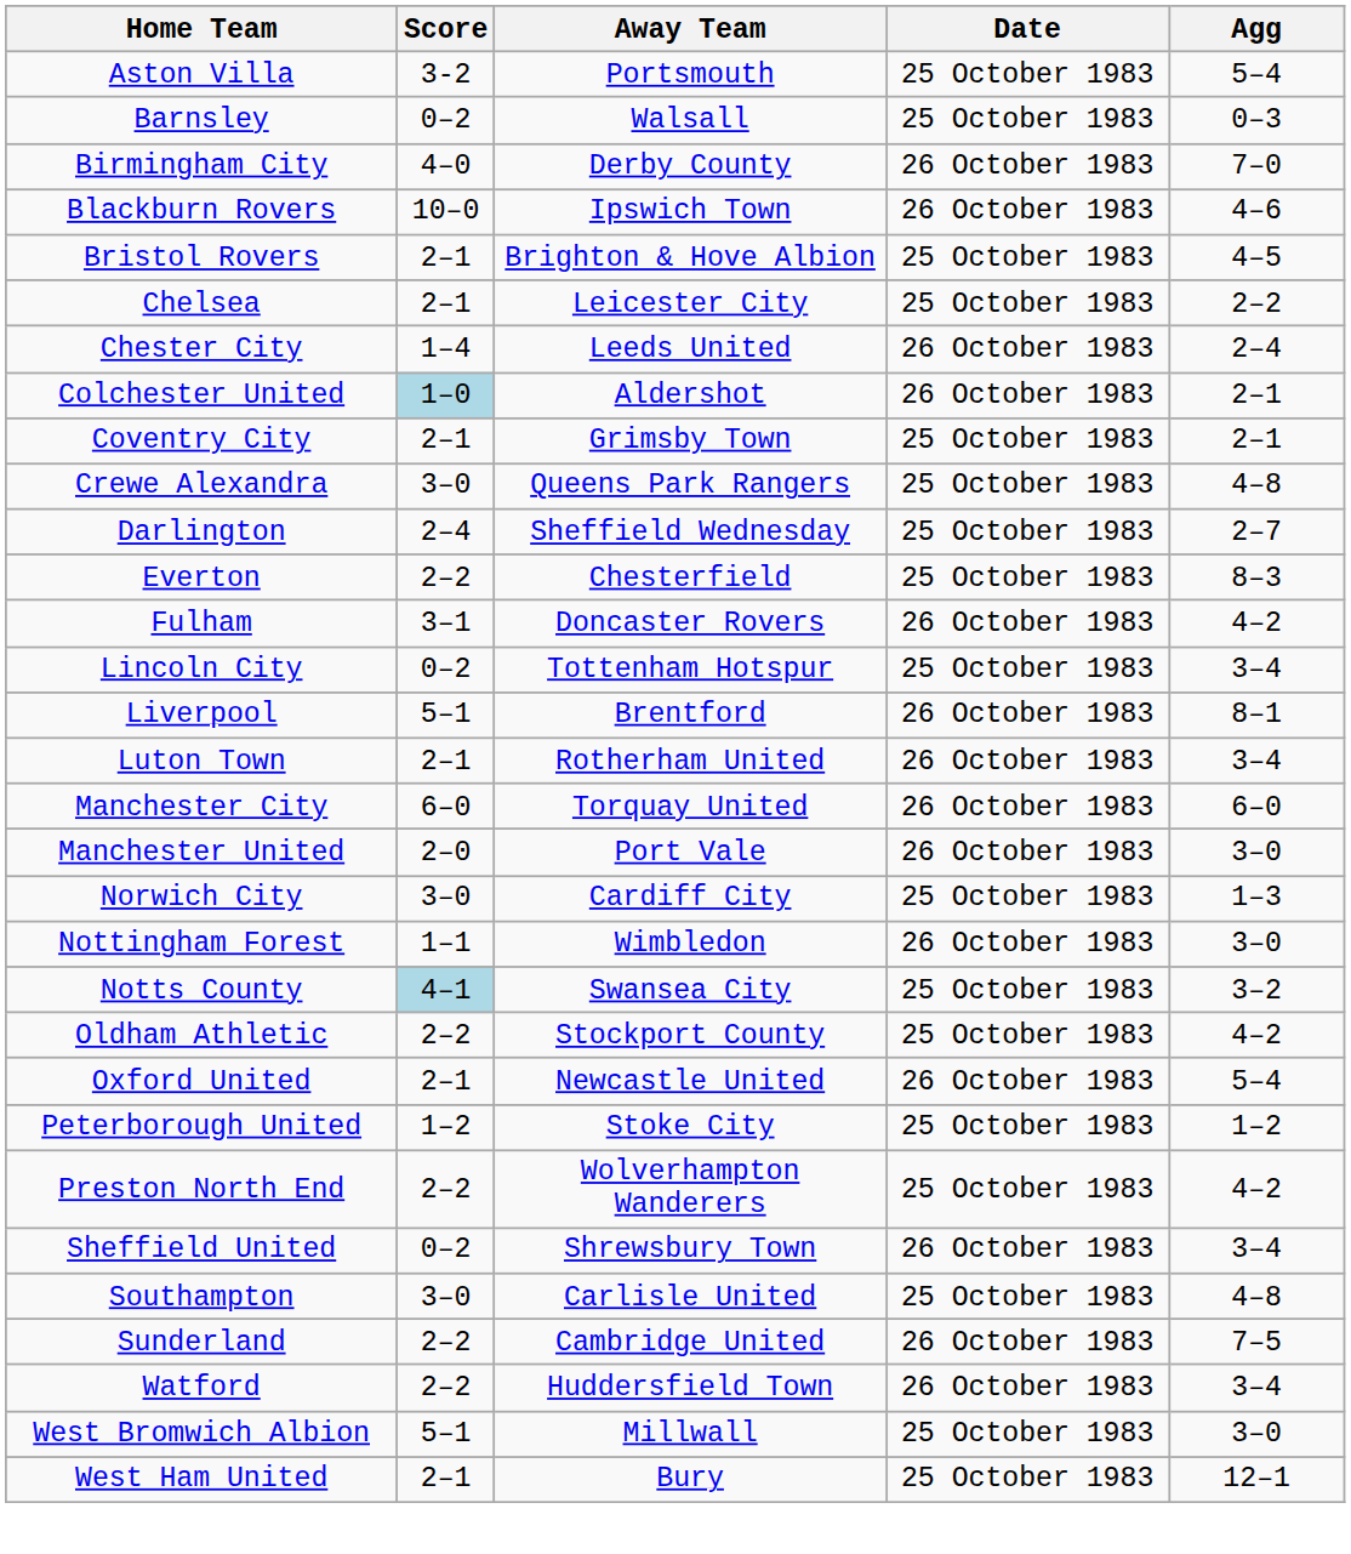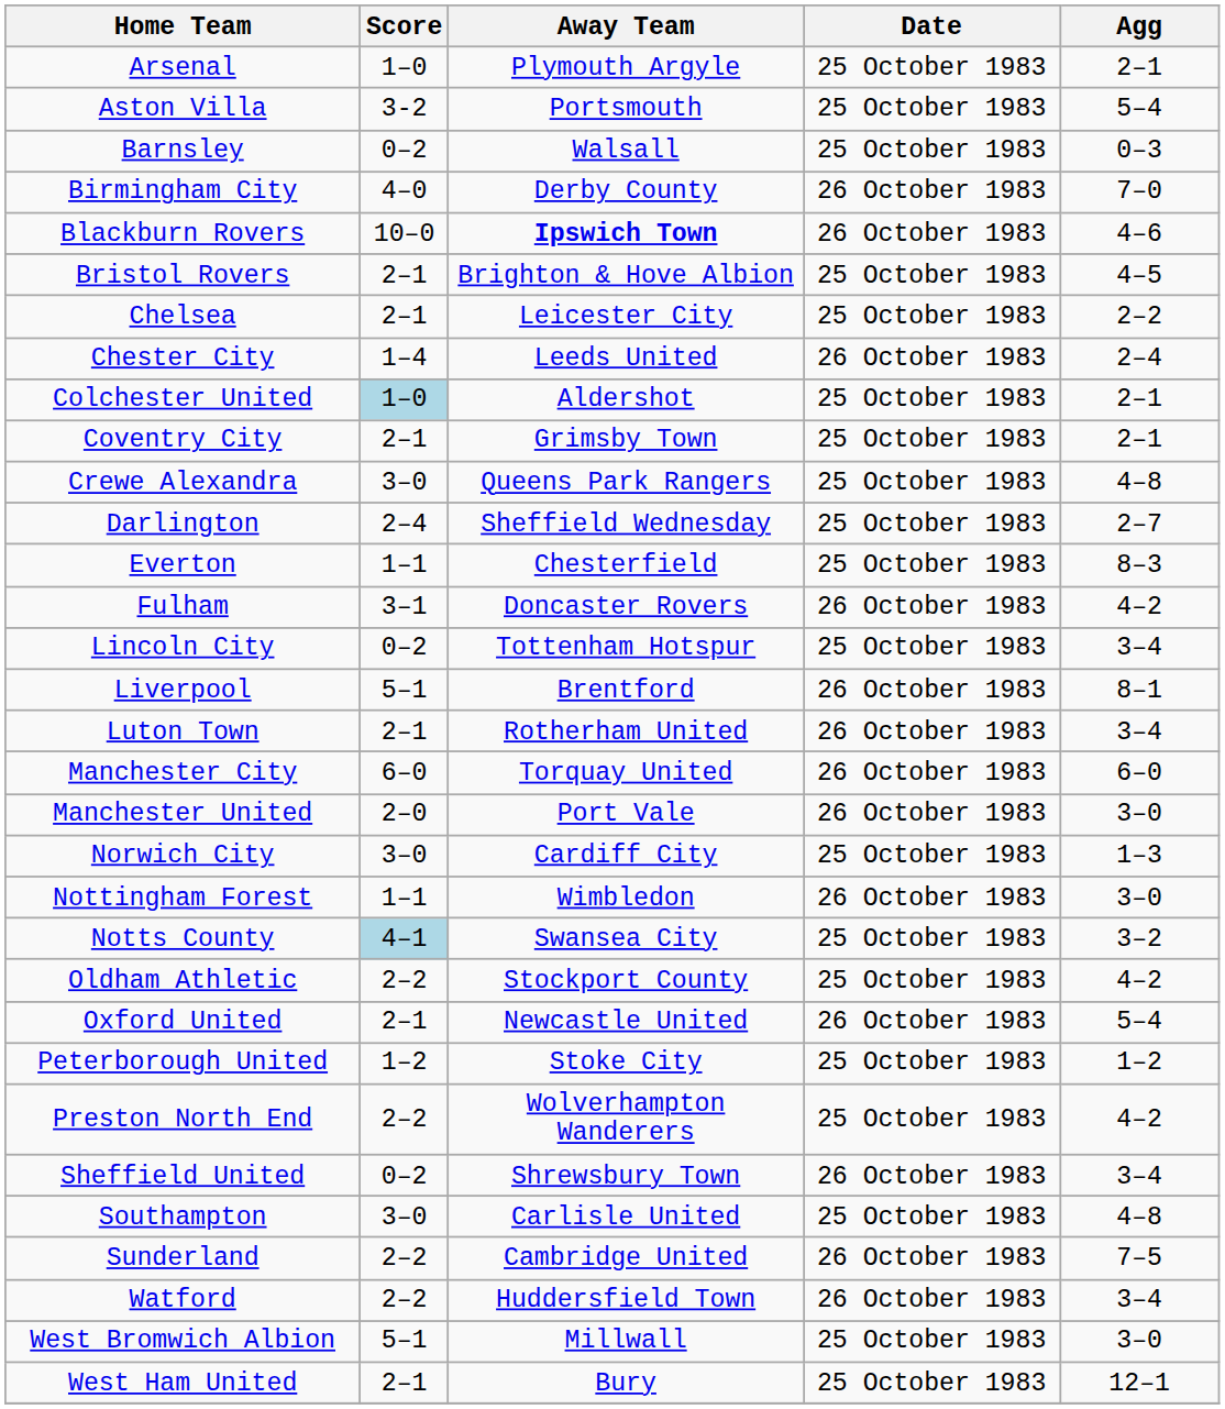 <table class="wikitable" style="text-align:center;">
 <tr>
 <th width=175>Home Team</th>
 <th width=20>Score</th>
 <th width=175>Away Team</th>
 <th width=125>Date</th>
 <th width= 75>Agg</th>
+</tr>
+<tr>
+<td><a href='#'>Arsenal</a></td>
+<td>1–0</td>
+<td><a href='#'>Plymouth Argyle</a></td>
+<td>25 October 1983</td>
+<td>2–1</td>
 </tr>
 <tr>
 <td><a href='#'>Aston Villa</a></td>
 <td>3-2</td>
 <td><a href='#'>Portsmouth</a></td>
 <td>25 October 1983</td>
 <td>5–4</td>
 </tr>
 <tr>
 <td><a href='#'>Barnsley</a></td>
 <td>0–2</td>
 <td><a href='#'>Walsall</a></td>
 <td>25 October 1983</td>
 <td>0–3</td>
 </tr>
 <tr>
 <td><a href='#'>Birmingham City</a></td>
 <td>4–0</td>
 <td><a href='#'>Derby County</a></td>
 <td>26 October 1983</td>
 <td>7–0</td>
 </tr>
 <tr>
 <td><a href='#'>Blackburn Rovers</a></td>
 <td>10–0</td>
-<td><a href='#'>Ipswich Town</a></td>
+<td><strong><a href='#'>Ipswich Town</a></strong></td>
 <td>26 October 1983</td>
 <td>4–6</td>
 </tr>
 <tr>
 <td><a href='#'>Bristol Rovers</a></td>
 <td>2–1</td>
 <td><a href='#'>Brighton & Hove Albion</a></td>
 <td>25 October 1983</td>
 <td>4–5</td>
 </tr>
 <tr>
 <td><a href='#'>Chelsea</a></td>
 <td>2–1</td>
 <td><a href='#'>Leicester City</a></td>
 <td>25 October 1983</td>
 <td>2–2</td>
 </tr>
 <tr>
 <td><a href='#'>Chester City</a></td>
 <td>1–4</td>
 <td><a href='#'>Leeds United</a></td>
 <td>26 October 1983</td>
 <td>2–4</td>
 </tr>
 <tr>
 <td><a href='#'>Colchester United</a></td>
 <td style="background: lightblue;">1–0</td>
 <td><a href='#'>Aldershot</a></td>
-<td>26 October 1983</td>
+<td>25 October 1983</td>
 <td>2–1</td>
 </tr>
 <tr>
 <td><a href='#'>Coventry City</a></td>
 <td>2–1</td>
 <td><a href='#'>Grimsby Town</a></td>
 <td>25 October 1983</td>
 <td>2–1</td>
 </tr>
 <tr>
 <td><a href='#'>Crewe Alexandra</a></td>
 <td>3–0</td>
 <td><a href='#'>Queens Park Rangers</a></td>
 <td>25 October 1983</td>
 <td>4–8</td>
 </tr>
 <tr>
 <td><a href='#'>Darlington</a></td>
 <td>2–4</td>
 <td><a href='#'>Sheffield Wednesday</a></td>
 <td>25 October 1983</td>
 <td>2–7</td>
 </tr>
 <tr>
 <td><a href='#'>Everton</a></td>
-<td>2–2</td>
+<td>1–1</td>
 <td><a href='#'>Chesterfield</a></td>
 <td>25 October 1983</td>
 <td>8–3</td>
 </tr>
 <tr>
 <td><a href='#'>Fulham</a></td>
 <td>3–1</td>
 <td><a href='#'>Doncaster Rovers</a></td>
 <td>26 October 1983</td>
 <td>4–2</td>
 </tr>
 <tr>
 <td><a href='#'>Lincoln City</a></td>
 <td>0–2</td>
 <td><a href='#'>Tottenham Hotspur</a></td>
 <td>25 October 1983</td>
 <td>3–4</td>
 </tr>
 <tr>
 <td><a href='#'>Liverpool</a></td>
 <td>5–1</td>
 <td><a href='#'>Brentford</a></td>
 <td>26 October 1983</td>
 <td>8–1</td>
 </tr>
 <tr>
 <td><a href='#'>Luton Town</a></td>
 <td>2–1</td>
 <td><a href='#'>Rotherham United</a></td>
 <td>26 October 1983</td>
 <td>3–4</td>
 </tr>
 <tr>
 <td><a href='#'>Manchester City</a></td>
 <td>6–0</td>
 <td><a href='#'>Torquay United</a></td>
 <td>26 October 1983</td>
 <td>6–0</td>
 </tr>
 <tr>
 <td><a href='#'>Manchester United</a></td>
 <td>2–0</td>
 <td><a href='#'>Port Vale</a></td>
 <td>26 October 1983</td>
 <td>3–0</td>
 </tr>
 <tr>
 <td><a href='#'>Norwich City</a></td>
 <td>3–0</td>
 <td><a href='#'>Cardiff City</a></td>
 <td>25 October 1983</td>
 <td>1–3</td>
 </tr>
 <tr>
 <td><a href='#'>Nottingham Forest</a></td>
 <td>1–1</td>
 <td><a href='#'>Wimbledon</a></td>
 <td>26 October 1983</td>
 <td>3–0</td>
 </tr>
 <tr>
 <td><a href='#'>Notts County</a></td>
 <td style="background: lightblue;">4–1</td>
 <td><a href='#'>Swansea City</a></td>
 <td>25 October 1983</td>
 <td>3–2</td>
 </tr>
 <tr>
 <td><a href='#'>Oldham Athletic</a></td>
 <td>2–2</td>
 <td><a href='#'>Stockport County</a></td>
 <td>25 October 1983</td>
 <td>4–2</td>
 </tr>
 <tr>
 <td><a href='#'>Oxford United</a></td>
 <td>2–1</td>
 <td><a href='#'>Newcastle United</a></td>
 <td>26 October 1983</td>
 <td>5–4</td>
 </tr>
 <tr>
 <td><a href='#'>Peterborough United</a></td>
 <td>1–2</td>
 <td><a href='#'>Stoke City</a></td>
 <td>25 October 1983</td>
 <td>1–2</td>
 </tr>
 <tr>
 <td><a href='#'>Preston North End</a></td>
 <td>2–2</td>
 <td><a href='#'>Wolverhampton Wanderers</a></td>
 <td>25 October 1983</td>
 <td>4–2</td>
 </tr>
 <tr>
 <td><a href='#'>Sheffield United</a></td>
 <td>0–2</td>
 <td><a href='#'>Shrewsbury Town</a></td>
 <td>26 October 1983</td>
 <td>3–4</td>
 </tr>
 <tr>
 <td><a href='#'>Southampton</a></td>
 <td>3–0</td>
 <td><a href='#'>Carlisle United</a></td>
 <td>25 October 1983</td>
 <td>4–8</td>
 </tr>
 <tr>
 <td><a href='#'>Sunderland</a></td>
 <td>2–2</td>
 <td><a href='#'>Cambridge United</a></td>
 <td>26 October 1983</td>
 <td>7–5</td>
 </tr>
 <tr>
 <td><a href='#'>Watford</a></td>
 <td>2–2</td>
 <td><a href='#'>Huddersfield Town</a></td>
 <td>26 October 1983</td>
 <td>3–4</td>
 </tr>
 <tr>
 <td><a href='#'>West Bromwich Albion</a></td>
 <td>5–1</td>
 <td><a href='#'>Millwall</a></td>
 <td>25 October 1983</td>
 <td>3–0</td>
 </tr>
 <tr>
 <td><a href='#'>West Ham United</a></td>
 <td>2–1</td>
 <td><a href='#'>Bury</a></td>
 <td>25 October 1983</td>
 <td>12–1</td>
 </tr>
 <tr>
 </tr>
 </table>
